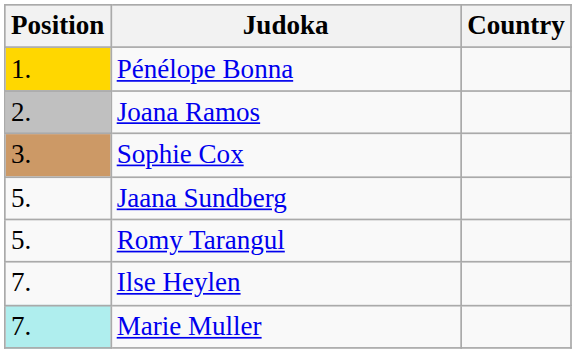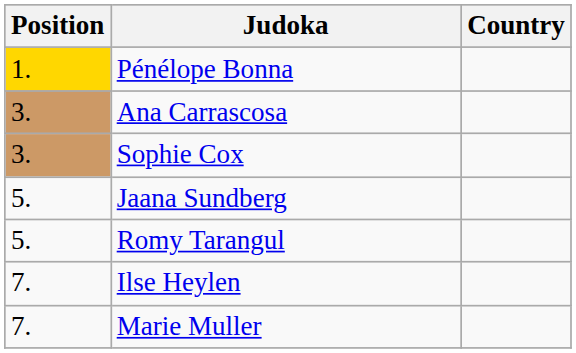 <table class=wikitable>
 <tr>
 <th width=10>Position</th>
 <th width=200>Judoka</th>
 <th>Country</th>
 </tr>
 <tr>
 <td bgcolor=gold>1.</td>
 <td><a href='#'>Pénélope Bonna</a></td>
 <td></td>
 </tr>
 <tr>
-<td bgcolor="silver">2.</td>
-<td><a href='#'>Joana Ramos</a></td>
+<td bgcolor="CC9966">3.</td>
+<td><a href='#'>Ana Carrascosa</a></td>
 <td></td>
 </tr>
 <tr>
 <td bgcolor="CC9966">3.</td>
 <td><a href='#'>Sophie Cox</a></td>
 <td></td>
 </tr>
 <tr>
 <td>5.</td>
 <td><a href='#'>Jaana Sundberg</a></td>
 <td></td>
 </tr>
 <tr>
 <td>5.</td>
 <td><a href='#'>Romy Tarangul</a></td>
 <td></td>
 </tr>
 <tr>
 <td>7.</td>
 <td><a href='#'>Ilse Heylen</a></td>
 <td></td>
 </tr>
 <tr>
-<td style="background: paleturquoise;">7.</td>
+<td>7.</td>
 <td><a href='#'>Marie Muller</a></td>
 <td></td>
 </tr>
 </table>
